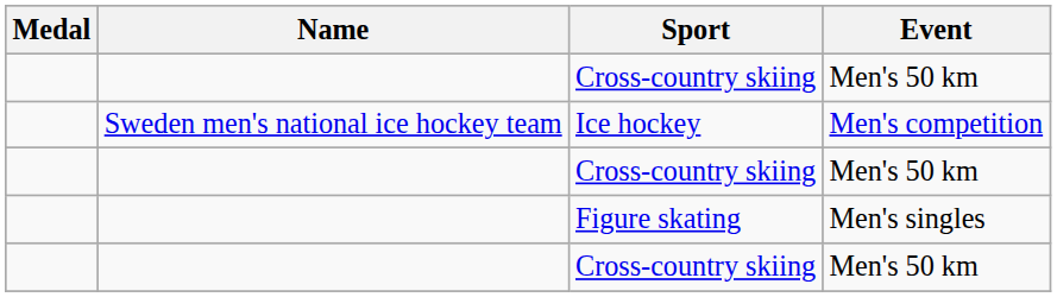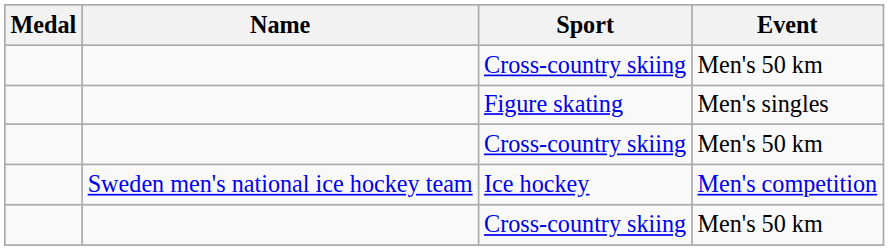 <table class="wikitable sortable" style="font-size:90%">
 <tr>
 <th>Medal</th>
 <th>Name</th>
 <th>Sport</th>
 <th>Event</th>
+</tr>
+<tr>
+<td></td>
+<td></td>
+<td><a href='#'>Cross-country skiing</a></td>
+<td>Men's 50 km</td>
+</tr>
+<tr>
+<td></td>
+<td></td>
+<td><a href='#'>Figure skating</a></td>
+<td>Men's singles</td>
 </tr>
 <tr>
 <td></td>
 <td></td>
 <td><a href='#'>Cross-country skiing</a></td>
 <td>Men's 50 km</td>
 </tr>
 <tr>
 <td></td>
 <td><a href='#'>Sweden men's national ice hockey team</a><br></td>
 <td><a href='#'>Ice hockey</a></td>
 <td><a href='#'>Men's competition</a></td>
 </tr>
 <tr>
 <td></td>
 <td></td>
 <td><a href='#'>Cross-country skiing</a></td>
 <td>Men's 50 km</td>
 </tr>
-<tr>
-<td></td>
-<td></td>
-<td><a href='#'>Figure skating</a></td>
-<td>Men's singles</td>
-</tr>
-<tr>
-<td></td>
-<td></td>
-<td><a href='#'>Cross-country skiing</a></td>
-<td>Men's 50 km</td>
-</tr>
 </table>
